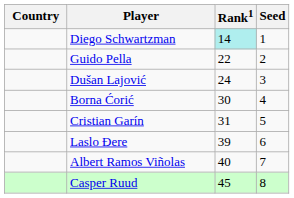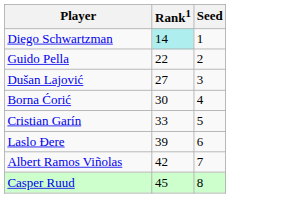 <table class="sortable wikitable">
 <tr>
-<th width="70">Country</th>
 <th width="175">Player</th>
 <th>Rank<sup>1</sup></th>
 <th>Seed</th>
 </tr>
 <tr>
-<td></td>
 <td><a href='#'>Diego Schwartzman</a></td>
 <td style="background: paleturquoise;">14</td>
 <td>1</td>
 </tr>
 <tr>
-<td></td>
 <td><a href='#'>Guido Pella</a></td>
 <td>22</td>
 <td>2</td>
 </tr>
 <tr>
-<td></td>
 <td><a href='#'>Dušan Lajović</a></td>
-<td>24</td>
+<td>27</td>
 <td>3</td>
 </tr>
 <tr>
-<td></td>
 <td><a href='#'>Borna Ćorić</a></td>
 <td>30</td>
 <td>4</td>
 </tr>
 <tr>
-<td></td>
 <td><a href='#'>Cristian Garín</a></td>
-<td>31</td>
+<td>33</td>
 <td>5</td>
 </tr>
 <tr>
-<td></td>
 <td><a href='#'>Laslo Đere</a></td>
 <td>39</td>
 <td>6</td>
 </tr>
 <tr>
-<td></td>
 <td><a href='#'>Albert Ramos Viñolas</a></td>
-<td>40</td>
+<td>42</td>
 <td>7</td>
 </tr>
 <tr style="background:#cfc;">
-<td></td>
 <td><a href='#'>Casper Ruud</a></td>
 <td>45</td>
 <td>8</td>
 </tr>
 </table>
